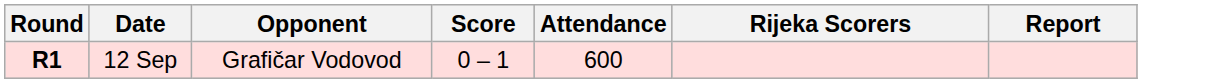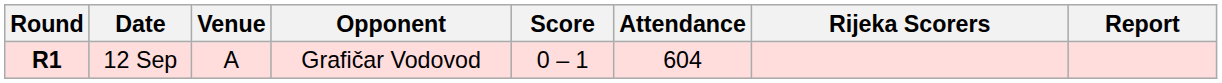 <table class="wikitable sortable" style="text-align: center; font-size:95%;">
 <tr>
 <th width="30">Round</th>
 <th width="60">Date</th>
+<th width="20">Venue</th>
 <th width="150">Opponent</th>
 <th width="60">Score</th>
 <th width="40">Attendance</th>
 <th width="200">Rijeka Scorers</th>
 <th width="90" class="unsortable">Report</th>
 </tr>
 <tr bgcolor="#ffdddd">
 <td><strong>R1</strong></td>
 <td>12 Sep</td>
+<td>A</td>
 <td>Grafičar Vodovod</td>
 <td>0 – 1</td>
-<td>600</td>
+<td>604</td>
 <td></td>
 <td></td>
 </tr>
 </table>
